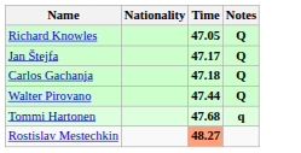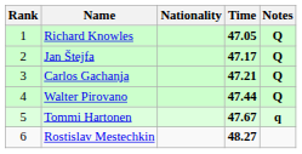 <table class="wikitable sortable" style="text-align:center">
 <tr>
+<th>Rank</th>
 <th>Name</th>
 <th>Nationality</th>
 <th>Time</th>
 <th>Notes</th>
 </tr>
 <tr bgcolor=ccffcc>
+<td>1</td>
 <td align=left><a href='#'>Richard Knowles</a></td>
 <td align=left></td>
 <td><strong>47.05</strong></td>
 <td><strong>Q</strong></td>
 </tr>
 <tr bgcolor=ccffcc>
+<td>2</td>
 <td align=left><a href='#'>Jan Štejfa</a></td>
 <td align=left></td>
 <td><strong>47.17</strong></td>
 <td><strong>Q</strong></td>
 </tr>
 <tr bgcolor=ccffcc>
+<td>3</td>
 <td align=left><a href='#'>Carlos Gachanja</a></td>
 <td align=left></td>
-<td><strong>47.18</strong></td>
+<td><strong>47.21</strong></td>
 <td><strong>Q</strong></td>
 </tr>
 <tr bgcolor=ccffcc>
+<td>4</td>
 <td align=left><a href='#'>Walter Pirovano</a></td>
 <td align=left></td>
 <td><strong>47.44</strong></td>
 <td><strong>Q</strong></td>
 </tr>
 <tr bgcolor=ddffdd>
+<td>5</td>
 <td align=left><a href='#'>Tommi Hartonen</a></td>
 <td align=left></td>
-<td><strong>47.68</strong></td>
+<td><strong>47.67</strong></td>
 <td><strong>q</strong></td>
 </tr>
 <tr>
+<td>6</td>
 <td align=left><a href='#'>Rostislav Mestechkin</a></td>
 <td align=left></td>
-<td style="background: lightsalmon;"><strong>48.27</strong></td>
+<td><strong>48.27</strong></td>
 <td></td>
 </tr>
 </table>
